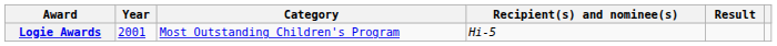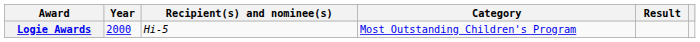 <table class="wikitable plainrowheaders sortable" style="width:99%;">
 <tr style="background:#ccc; text-align:center;">
 <th scope="col">Award</th>
 <th scope="col">Year</th>
+<th scope="col">Recipient(s) and nominee(s)</th>
 <th scope="col">Category</th>
-<th scope="col">Recipient(s) and nominee(s)</th>
 <th scope="col">Result</th>
 <th scope="col" class="unsortable"></th>
 </tr>
 <tr>
 <th scope="row"><a href='#'>Logie Awards</a></th>
-<td><a href='#'>2001</a></td>
+<td><a href='#'>2000</a></td>
+<td data-sort-value="Hi-5"><em>Hi-5</em></td>
 <td><a href='#'>Most Outstanding Children's Program</a></td>
-<td data-sort-value="Hi-5"><em>Hi-5</em></td>
 <td></td>
 <td style="text-align:center;"></td>
 </tr>
 </table>
